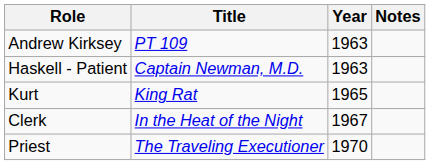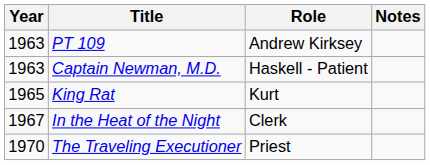 <table class="wikitable">
 <tr>
+<th>Year</th>
+<th>Title</th>
 <th>Role</th>
-<th>Title</th>
-<th>Year</th>
 <th>Notes</th>
 </tr>
 <tr>
+<td>1963</td>
+<td><em><a href='#'>PT 109</a></em></td>
 <td>Andrew Kirksey</td>
-<td><em><a href='#'>PT 109</a></em></td>
-<td>1963</td>
 <td></td>
 </tr>
 <tr>
+<td>1963</td>
+<td><em><a href='#'>Captain Newman, M.D.</a></em></td>
 <td>Haskell - Patient</td>
-<td><em><a href='#'>Captain Newman, M.D.</a></em></td>
-<td>1963</td>
 <td></td>
 </tr>
 <tr>
+<td>1965</td>
+<td><em><a href='#'>King Rat</a></em></td>
 <td>Kurt</td>
-<td><em><a href='#'>King Rat</a></em></td>
-<td>1965</td>
 <td></td>
 </tr>
 <tr>
+<td>1967</td>
+<td><em><a href='#'>In the Heat of the Night</a></em></td>
 <td>Clerk</td>
-<td><em><a href='#'>In the Heat of the Night</a></em></td>
-<td>1967</td>
 <td></td>
 </tr>
 <tr>
+<td>1970</td>
+<td><em><a href='#'>The Traveling Executioner</a></em></td>
 <td>Priest</td>
-<td><em><a href='#'>The Traveling Executioner</a></em></td>
-<td>1970</td>
 <td></td>
 </tr>
 </table>
